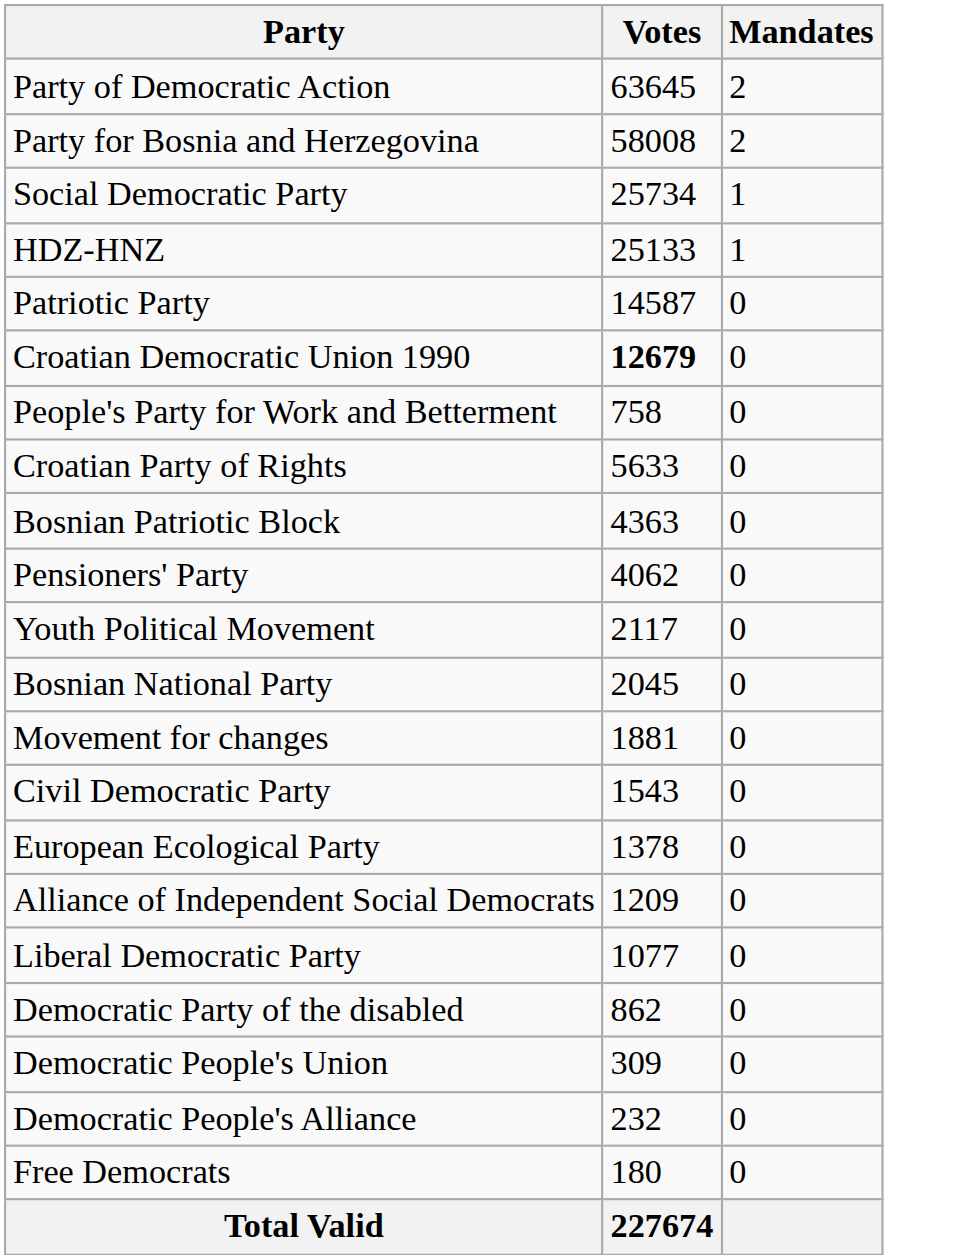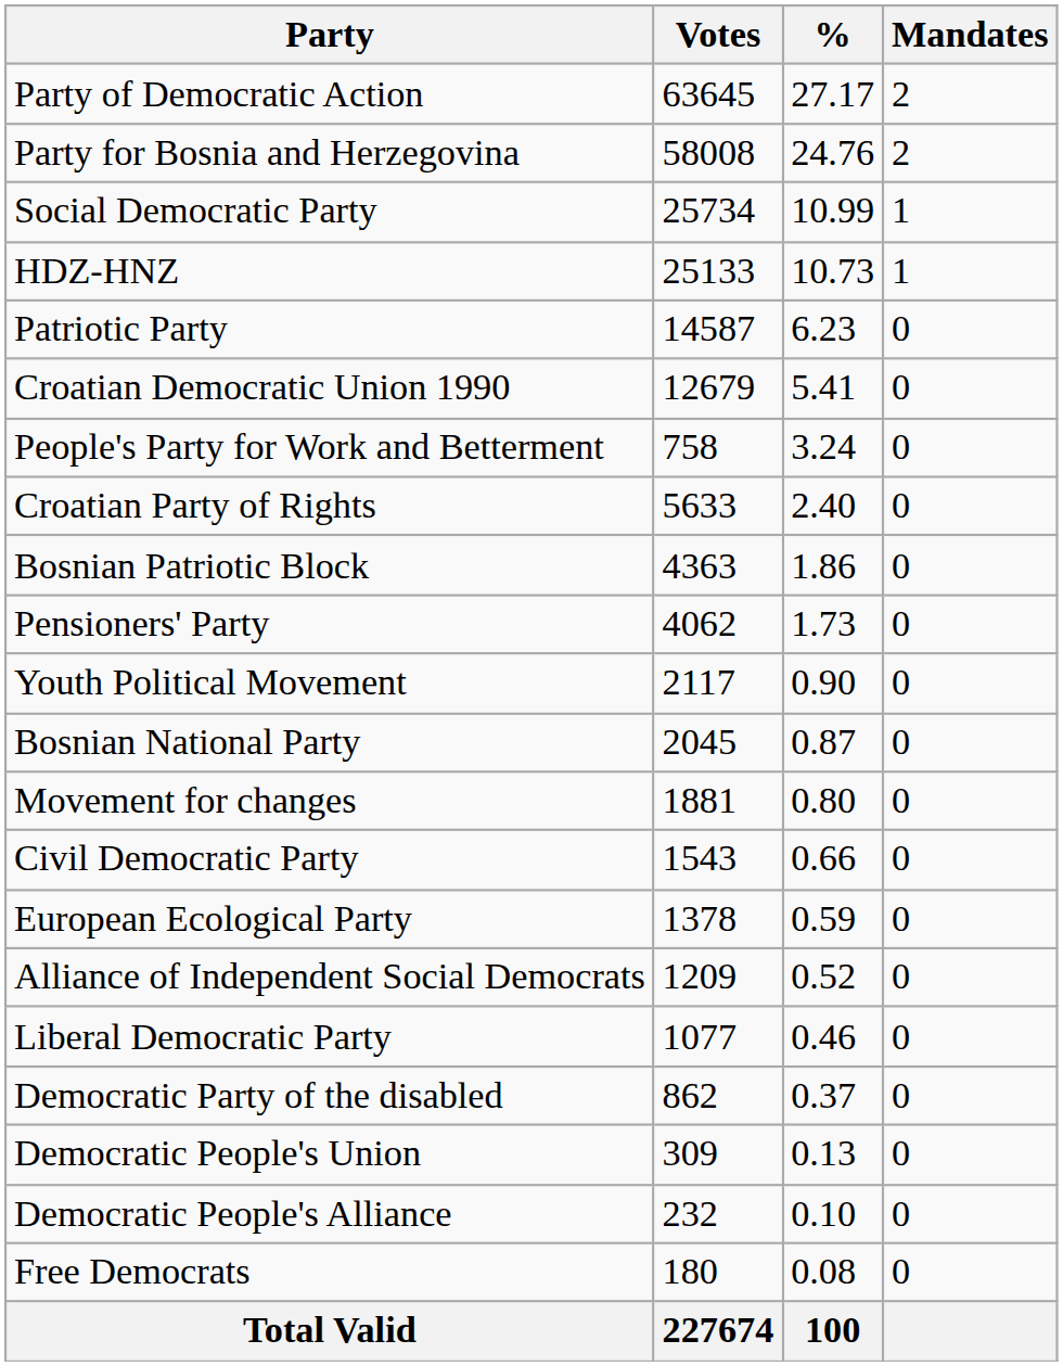 <table class="wikitable" style ="text-align: left">
 <tr>
 <th>Party</th>
 <th>Votes</th>
+<th>%</th>
 <th>Mandates</th>
 </tr>
 <tr>
 <td>Party of Democratic Action</td>
 <td>63645</td>
+<td>27.17</td>
 <td>2</td>
 </tr>
 <tr>
 <td>Party for Bosnia and Herzegovina</td>
 <td>58008</td>
+<td>24.76</td>
 <td>2</td>
 </tr>
 <tr>
 <td>Social Democratic Party</td>
 <td>25734</td>
+<td>10.99</td>
 <td>1</td>
 </tr>
 <tr>
 <td>HDZ-HNZ</td>
 <td>25133</td>
+<td>10.73</td>
 <td>1</td>
 </tr>
 <tr>
 <td>Patriotic Party</td>
 <td>14587</td>
+<td>6.23</td>
 <td>0</td>
 </tr>
 <tr>
 <td>Croatian Democratic Union 1990</td>
-<td><strong>12679</strong></td>
+<td>12679</td>
+<td>5.41</td>
 <td>0</td>
 </tr>
 <tr>
 <td>People's Party for Work and Betterment</td>
 <td>758</td>
+<td>3.24</td>
 <td>0</td>
 </tr>
 <tr>
 <td>Croatian Party of Rights</td>
 <td>5633</td>
+<td>2.40</td>
 <td>0</td>
 </tr>
 <tr>
 <td>Bosnian Patriotic Block</td>
 <td>4363</td>
+<td>1.86</td>
 <td>0</td>
 </tr>
 <tr>
 <td>Pensioners' Party</td>
 <td>4062</td>
+<td>1.73</td>
 <td>0</td>
 </tr>
 <tr>
 <td>Youth Political Movement</td>
 <td>2117</td>
+<td>0.90</td>
 <td>0</td>
 </tr>
 <tr>
 <td>Bosnian National Party</td>
 <td>2045</td>
+<td>0.87</td>
 <td>0</td>
 </tr>
 <tr>
 <td>Movement for changes</td>
 <td>1881</td>
+<td>0.80</td>
 <td>0</td>
 </tr>
 <tr>
 <td>Civil Democratic Party</td>
 <td>1543</td>
+<td>0.66</td>
 <td>0</td>
 </tr>
 <tr>
 <td>European Ecological Party</td>
 <td>1378</td>
+<td>0.59</td>
 <td>0</td>
 </tr>
 <tr>
 <td>Alliance of Independent Social Democrats</td>
 <td>1209</td>
+<td>0.52</td>
 <td>0</td>
 </tr>
 <tr>
 <td>Liberal Democratic Party</td>
 <td>1077</td>
+<td>0.46</td>
 <td>0</td>
 </tr>
 <tr>
 <td>Democratic Party of the disabled</td>
 <td>862</td>
+<td>0.37</td>
 <td>0</td>
 </tr>
 <tr>
 <td>Democratic People's Union</td>
 <td>309</td>
+<td>0.13</td>
 <td>0</td>
 </tr>
 <tr>
 <td>Democratic People's Alliance</td>
 <td>232</td>
+<td>0.10</td>
 <td>0</td>
 </tr>
 <tr>
 <td>Free Democrats</td>
 <td>180</td>
+<td>0.08</td>
 <td>0</td>
 </tr>
 <tr>
 <th>Total Valid</th>
 <th>227674</th>
+<th>100</th>
 <th></th>
 </tr>
 </table>
